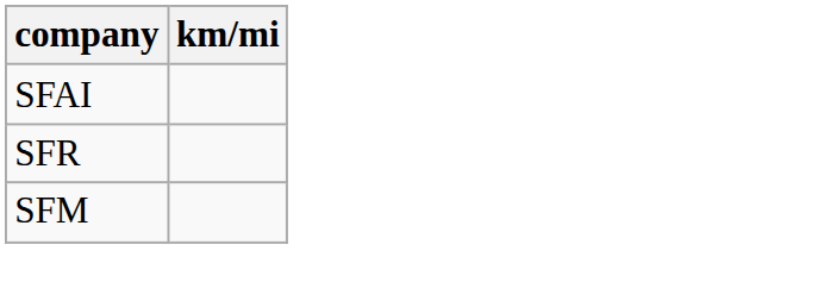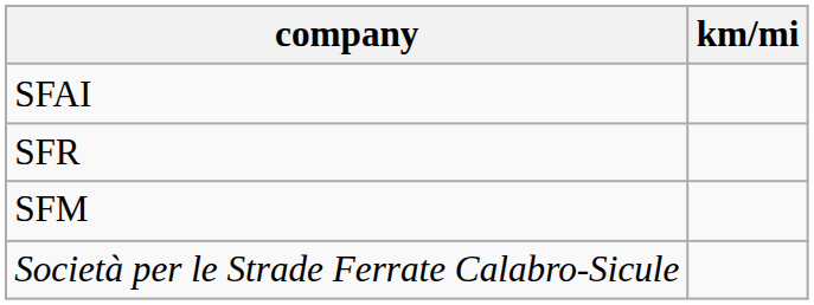 <table class="wikitable">
 <tr>
 <th>company</th>
 <th>km/mi</th>
 </tr>
 <tr>
 <td>SFAI</td>
 <td></td>
 </tr>
 <tr>
 <td>SFR</td>
 <td></td>
 </tr>
 <tr>
 <td>SFM</td>
 <td></td>
 </tr>
+<tr>
+<td><em>Società per le Strade Ferrate Calabro-Sicule</em></td>
+<td></td>
+</tr>
 </table>
